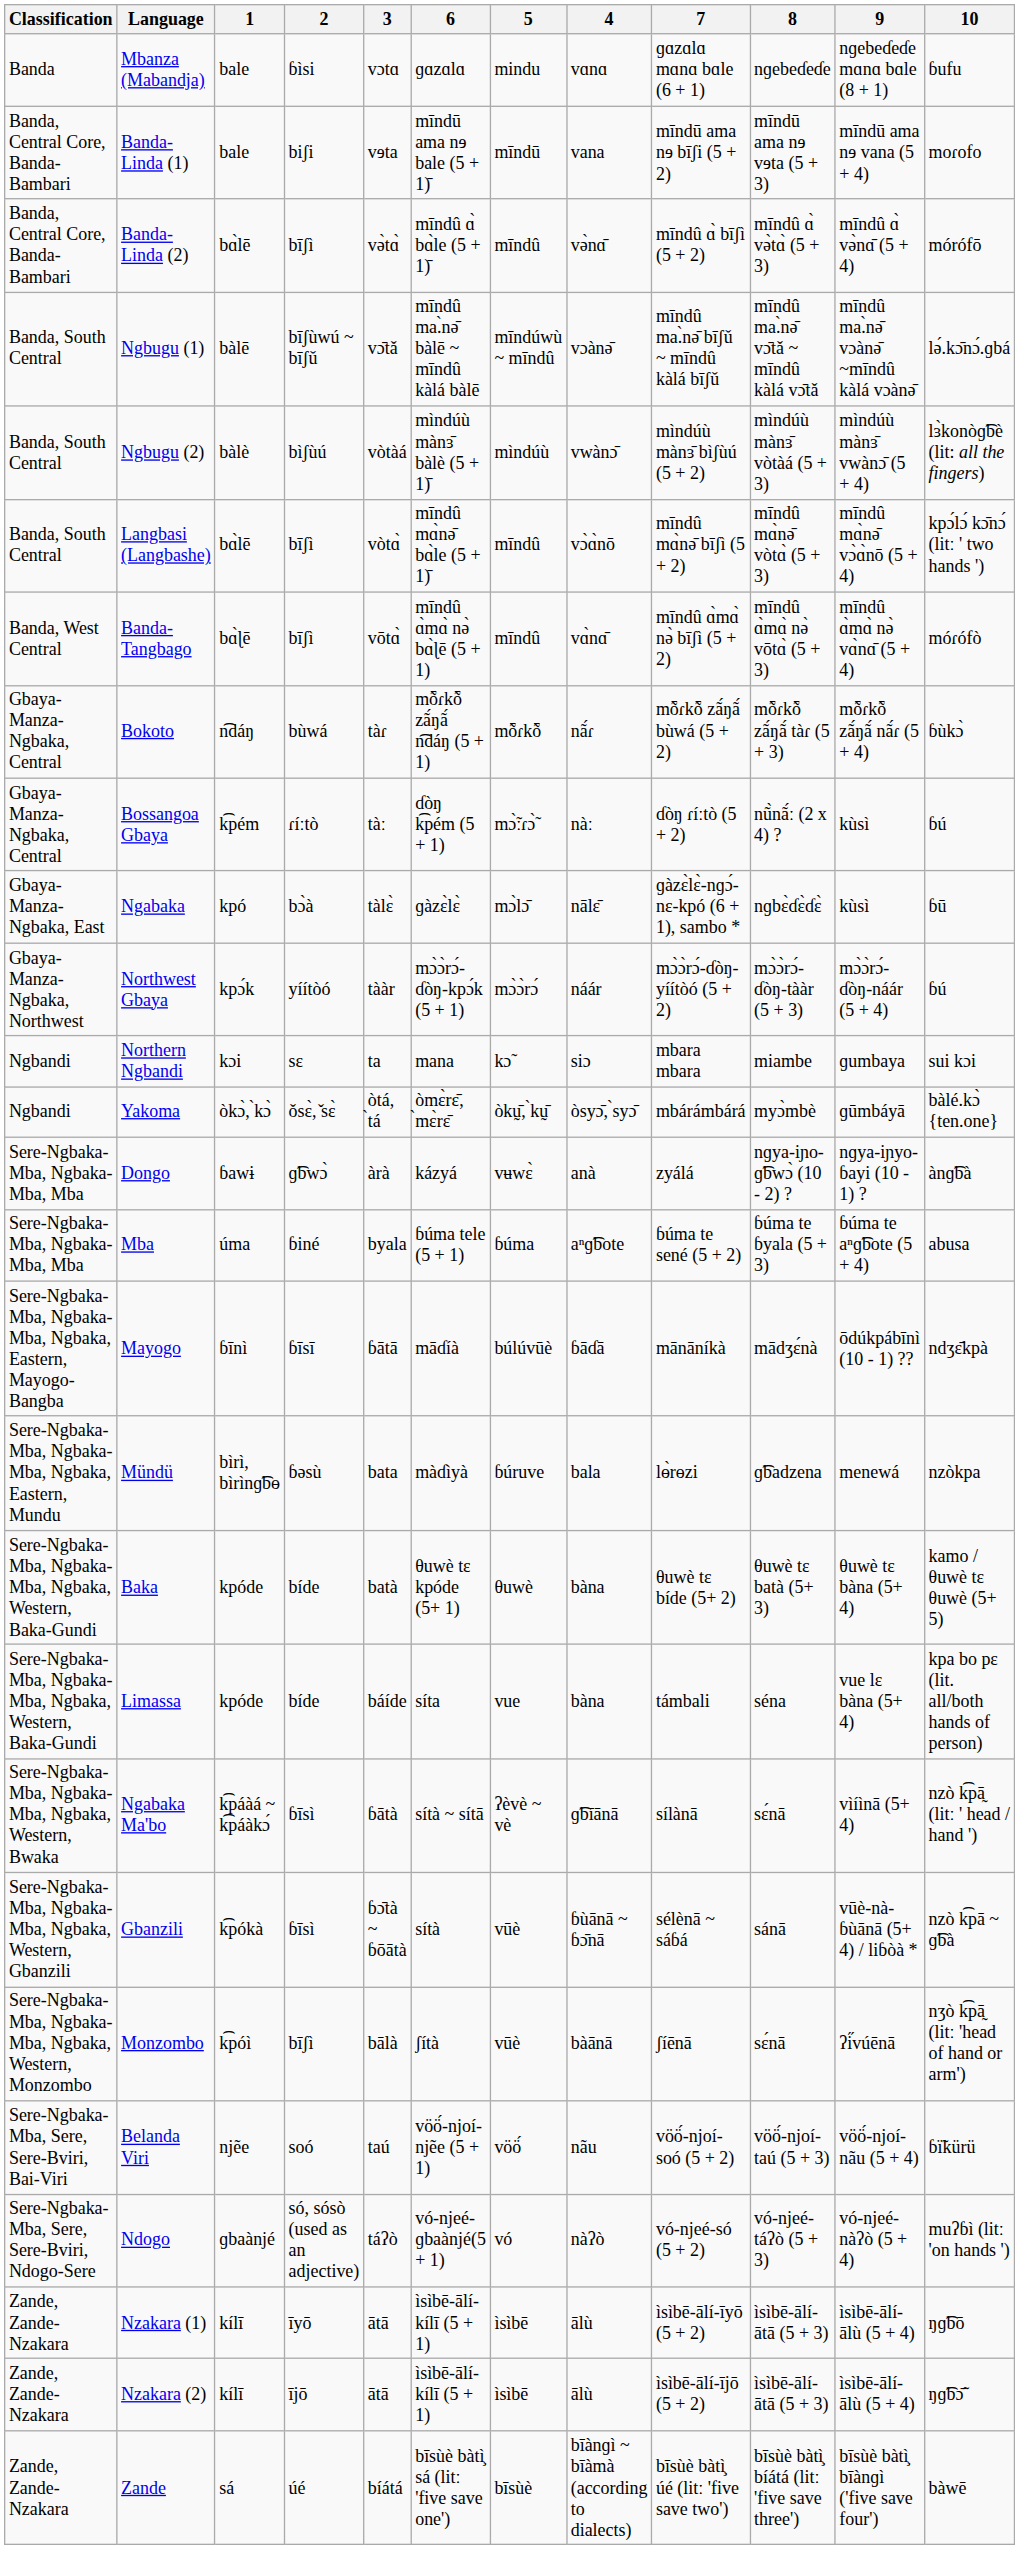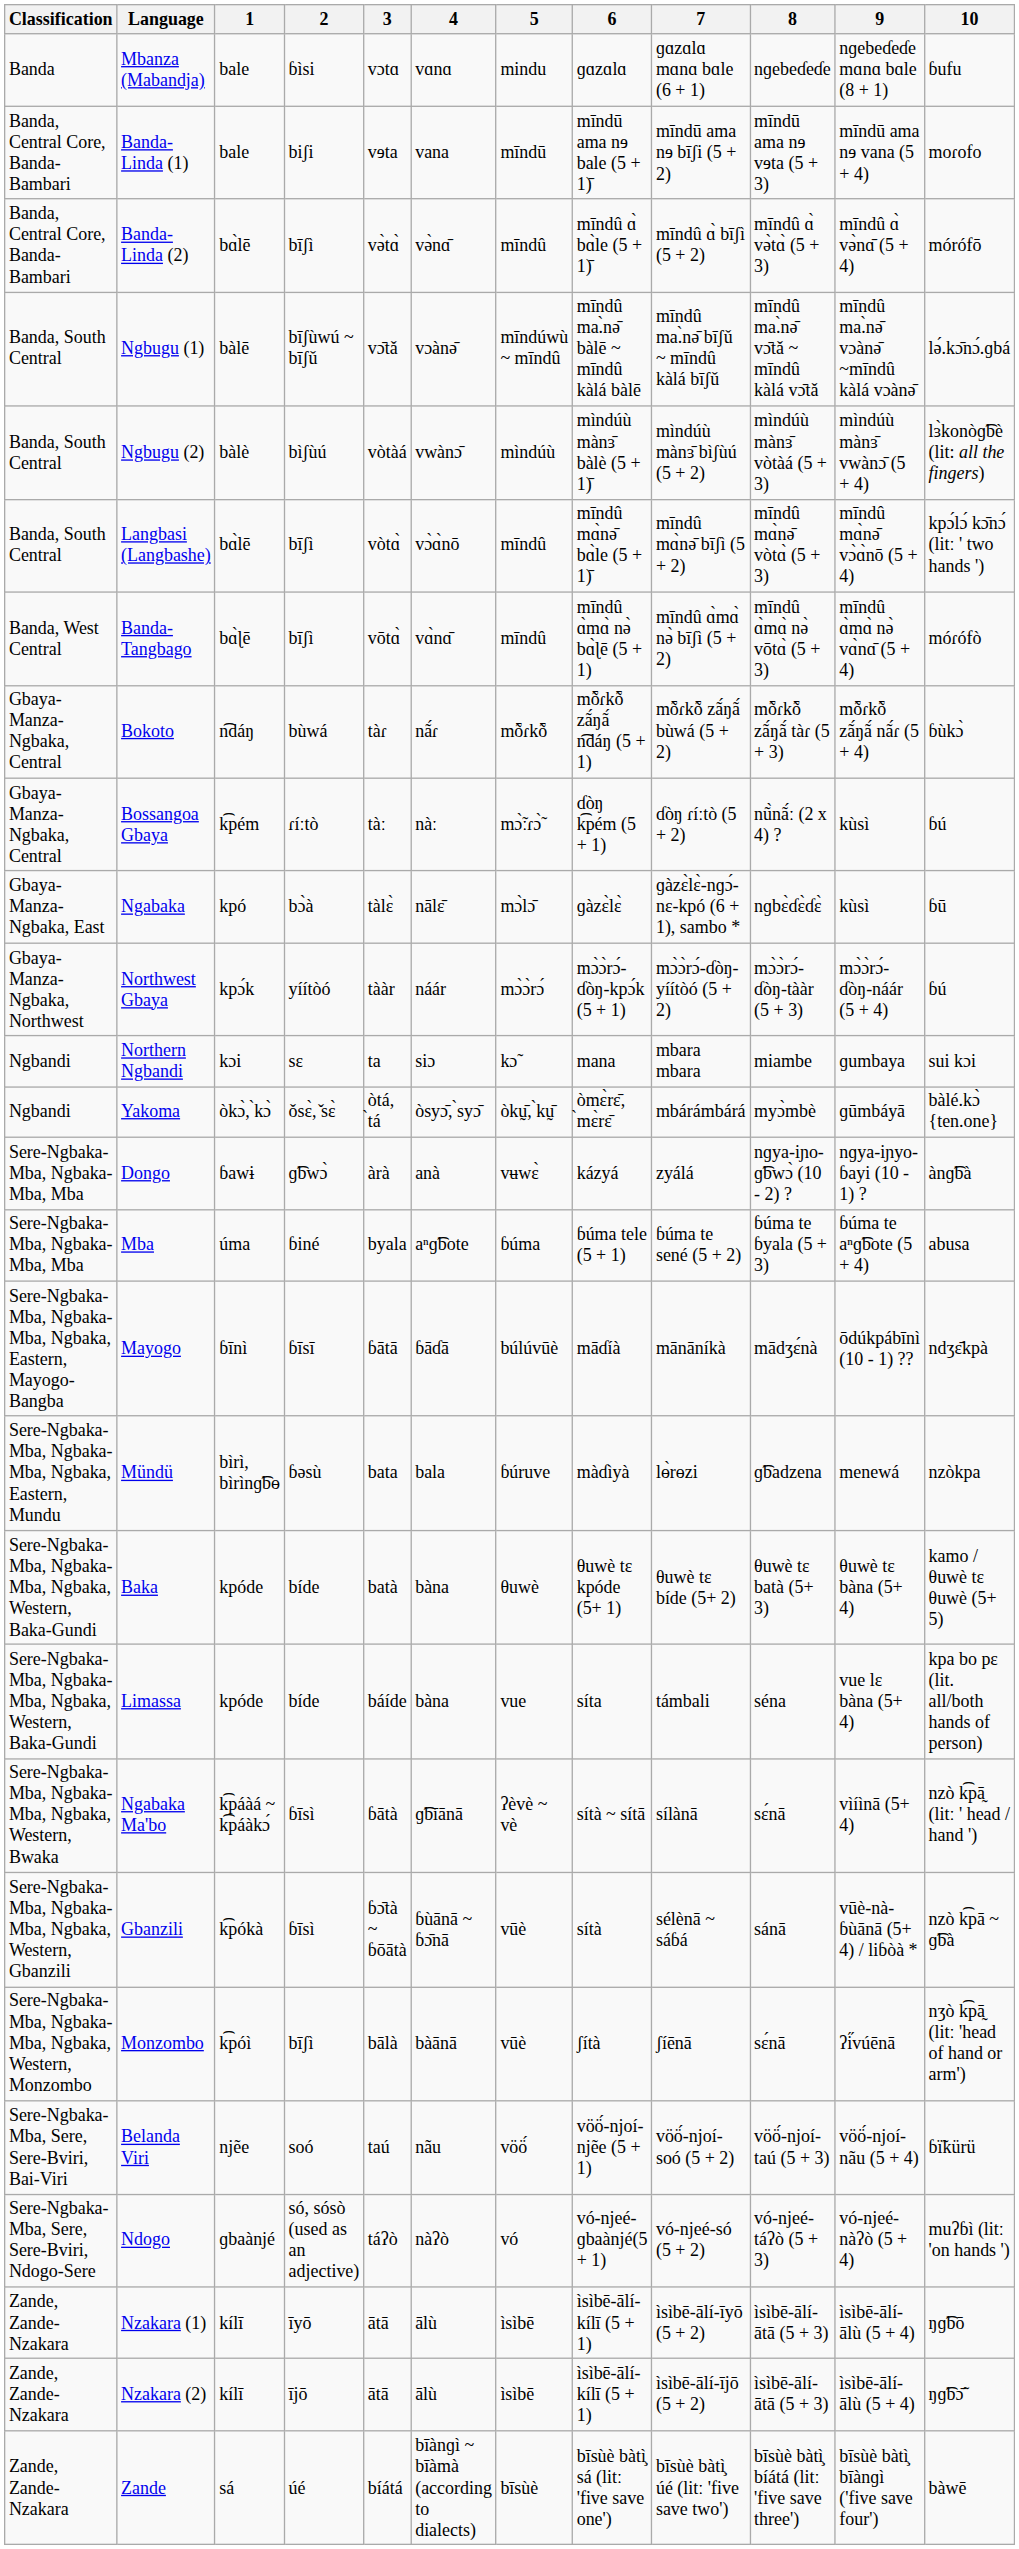 <table class="wikitable sortable"  style="font-size: 85%">
 <tr>
 <th>Classification</th>
 <th>Language</th>
 <th>1</th>
 <th>2</th>
 <th>3</th>
+<th>4</th>
+<th>5</th>
 <th>6</th>
-<th>5</th>
-<th>4</th>
 <th>7</th>
 <th>8</th>
 <th>9</th>
 <th>10</th>
 </tr>
 <tr>
 <td>Banda</td>
 <td><a href='#'>Mbanza (Mabandja)</a></td>
 <td>bale</td>
 <td>ɓìsi</td>
 <td>vɔtɑ</td>
+<td>vɑnɑ</td>
+<td>mindu</td>
 <td>ɡɑzɑlɑ</td>
-<td>mindu</td>
-<td>vɑnɑ</td>
 <td>ɡɑzɑlɑ mɑnɑ bɑle (6 + 1)</td>
 <td>nɡebeɗeɗe</td>
 <td>nɡebeɗeɗe mɑnɑ bɑle (8 + 1)</td>
 <td>ɓufu</td>
 </tr>
 <tr>
 <td>Banda, Central Core, Banda-Bambari</td>
 <td><a href='#'>Banda-Linda</a> (1)</td>
 <td>bale</td>
 <td>biʃi</td>
 <td>vɘta</td>
+<td>vana</td>
+<td>mīndū</td>
 <td>mīndū ama nɘ bale (5 + 1)̄</td>
-<td>mīndū</td>
-<td>vana</td>
 <td>mīndū ama nɘ bīʃi  (5 + 2)</td>
 <td>mīndū ama nɘ vɘta (5 + 3)</td>
 <td>mīndū ama nɘ vana (5 + 4)</td>
 <td>moɾofo</td>
 </tr>
 <tr>
 <td>Banda, Central Core, Banda-Bambari</td>
 <td><a href='#'>Banda-Linda</a> (2)</td>
 <td>bɑ̀lē</td>
 <td>bīʃì</td>
 <td>və̀tɑ̀</td>
+<td>və̀nɑ̄</td>
+<td>mīndû</td>
 <td>mīndû ɑ̀ bɑ̀le (5 + 1)̄</td>
-<td>mīndû</td>
-<td>və̀nɑ̄</td>
 <td>mīndû ɑ̀ bīʃì  (5 + 2)</td>
 <td>mīndû ɑ̀ və̀tɑ̀ (5 + 3)</td>
 <td>mīndû ɑ̀ və̀nɑ̄  (5 + 4)</td>
 <td>mórófō</td>
 </tr>
 <tr>
 <td>Banda, South Central</td>
 <td><a href='#'>Ngbugu</a> (1)</td>
 <td>bàlē</td>
 <td>bīʃùwú ~ bīʃǔ</td>
 <td>vɔ̄tǎ</td>
+<td>vɔànə̄</td>
+<td>mīndúwù ~ mīndû</td>
 <td>mīndû ma.̀nə̄ bàlē ~ mīndû kàlá bàlē</td>
-<td>mīndúwù ~ mīndû</td>
-<td>vɔànə̄</td>
 <td>mīndû ma.̀nə̄ bīʃǔ ~ mīndû kàlá bīʃǔ</td>
 <td>mīndû ma.̀nə̄ vɔ̄tǎ ~ mīndû kàlá vɔ̄tǎ</td>
 <td>mīndû ma.̀nə̄ vɔànə̄ ~mīndû kàlá vɔànə̄</td>
 <td>lə́.kɔ̄nɔ́.ɡbá</td>
 </tr>
 <tr>
 <td>Banda, South Central</td>
 <td><a href='#'>Ngbugu</a> (2)</td>
 <td>bàlè</td>
 <td>bìʃùú</td>
 <td>vòtàá</td>
+<td>vwànɔ̄</td>
+<td>mìndúù</td>
 <td>mìndúù mànɜ̄ bàlè  (5 + 1)̄</td>
-<td>mìndúù</td>
-<td>vwànɔ̄</td>
 <td>mìndúù mànɜ̄ bìʃùú  (5 + 2)</td>
 <td>mìndúù mànɜ̄ vòtàá  (5 + 3)</td>
 <td>mìndúù mànɜ̄ vwànɔ̄ (5 + 4)</td>
 <td>lɜ̀konòɡ͡bè (lit: <em>all the fingers</em>)</td>
 </tr>
 <tr>
 <td>Banda, South Central</td>
 <td><a href='#'>Langbasi (Langbashe)</a></td>
 <td>bɑ̀lē</td>
 <td>bīʃì</td>
 <td>vòtɑ̀</td>
+<td>vɔ̀ɑ̀nō</td>
+<td>mīndû</td>
 <td>mīndû mɑ̀nə̄ bɑ̀le (5 + 1)̄</td>
-<td>mīndû</td>
-<td>vɔ̀ɑ̀nō</td>
 <td>mīndû mɑ̀nə̄ bīʃì  (5 + 2)</td>
 <td>mīndû mɑ̀nə̄ vòtɑ̀ (5 + 3)</td>
 <td>mīndû mɑ̀nə̄ vɔ̀ɑ̀nō (5 + 4)</td>
 <td>kpɔ́lɔ́ kɔ̄nɔ́  (litː ' two hands ')</td>
 </tr>
 <tr>
 <td>Banda, West Central</td>
 <td><a href='#'>Banda-Tangbago</a></td>
 <td>bɑ̀ɭē</td>
 <td>bīʃì</td>
 <td>vōtɑ̀</td>
+<td>vɑ̀nɑ̄</td>
+<td>mīndû</td>
 <td>mīndû ɑ̀mɑ̀ nə̀ bɑ̀ɭē  (5 + 1)</td>
-<td>mīndû</td>
-<td>vɑ̀nɑ̄</td>
 <td>mīndû ɑ̀mɑ̀ nə̀ bīʃì (5 + 2)</td>
 <td>mīndû ɑ̀mɑ̀ nə̀ vōtɑ̀  (5 + 3)</td>
 <td>mīndû ɑ̀mɑ̀ nə̀ vɑ̀nɑ̄ (5 + 4)</td>
 <td>móɾófò</td>
 </tr>
 <tr>
 <td>Gbaya-Manza-Ngbaka, Central</td>
 <td><a href='#'>Bokoto</a></td>
 <td>n͡dáŋ</td>
 <td>bùwá</td>
 <td>tàɾ</td>
+<td>nã́ɾ</td>
+<td>mȭɾkȭ</td>
 <td>mȭɾkȭ zã́ŋã́ n͡dáŋ  (5 + 1)</td>
-<td>mȭɾkȭ</td>
-<td>nã́ɾ</td>
 <td>mȭɾkȭ zã́ŋã́ bùwá (5 + 2)</td>
 <td>mȭɾkȭ zã́ŋã́ tàɾ   (5 + 3)</td>
 <td>mȭɾkȭ zã́ŋã́ nã́ɾ  (5 + 4)</td>
 <td>ɓùkɔ̀</td>
 </tr>
 <tr>
 <td>Gbaya-Manza-Ngbaka, Central</td>
 <td><a href='#'>Bossangoa Gbaya</a></td>
 <td>k͡pém</td>
 <td>ɾíːtò</td>
 <td>tàː</td>
+<td>nàː</td>
+<td>mɔ̃̀ːɾɔ̃̀</td>
 <td>ɗòŋ k͡pém (5 + 1)</td>
-<td>mɔ̃̀ːɾɔ̃̀</td>
-<td>nàː</td>
 <td>ɗòŋ ɾíːtò (5 + 2)</td>
 <td>nũ̀nã́ː     (2 x 4) ?</td>
 <td>kùsì</td>
 <td>ɓú</td>
 </tr>
 <tr>
 <td>Gbaya-Manza-Ngbaka, East</td>
 <td><a href='#'>Ngabaka</a></td>
 <td>kpó</td>
 <td>bɔ̀à</td>
 <td>tàlɛ̀</td>
+<td>nālɛ̄</td>
+<td>mɔ̀lɔ̄</td>
 <td>ɡàzɛ̀lɛ̀</td>
-<td>mɔ̀lɔ̄</td>
-<td>nālɛ̄</td>
 <td>ɡàzɛ̀lɛ̀-nɡɔ́-nɛ-kpó (6 + 1), sambo *</td>
 <td>nɡbɛ̀ɗɛ̀ɗɛ̀</td>
 <td>kùsì</td>
 <td>ɓū</td>
 </tr>
 <tr>
 <td>Gbaya-Manza-Ngbaka, Northwest</td>
 <td><a href='#'>Northwest Gbaya</a></td>
 <td>kpɔ́k</td>
 <td>yíítòó</td>
 <td>tààr</td>
+<td>náár</td>
+<td>mɔ̀ɔ̀rɔ́</td>
 <td>mɔ̀ɔ̀rɔ́-ɗòŋ-kpɔ́k  (5 + 1)</td>
-<td>mɔ̀ɔ̀rɔ́</td>
-<td>náár</td>
 <td>mɔ̀ɔ̀rɔ́-ɗòŋ-yíítòó (5 + 2)</td>
 <td>mɔ̀ɔ̀rɔ́-ɗòŋ-tààr (5 + 3)</td>
 <td>mɔ̀ɔ̀rɔ́-ɗòŋ-náár (5 + 4)</td>
 <td>ɓú</td>
 </tr>
 <tr>
 <td>Ngbandi</td>
 <td><a href='#'>Northern Ngbandi</a></td>
 <td>kɔi</td>
 <td>sɛ</td>
 <td>ta</td>
+<td>siɔ</td>
+<td>kɔ̃</td>
 <td>mana</td>
-<td>kɔ̃</td>
-<td>siɔ</td>
 <td>mbara mbara</td>
 <td>miambe</td>
 <td>ɡumbaya</td>
 <td>sui kɔi</td>
 </tr>
 <tr>
 <td>Ngbandi</td>
 <td><a href='#'>Yakoma</a></td>
 <td>òkɔ̀,  ̀kɔ̀</td>
 <td>ǒsɛ̀,  ̌sɛ̀</td>
 <td>òtá,  ̀tá</td>
+<td>òsyɔ̄,  ̀syɔ̄</td>
+<td>òkṵ̄,  ̀kṵ̄</td>
 <td>òmɛ̀rɛ̄,  ̀mɛ̀rɛ̄</td>
-<td>òkṵ̄,  ̀kṵ̄</td>
-<td>òsyɔ̄,  ̀syɔ̄</td>
 <td>mbárámbárá</td>
 <td>myɔ̀mbè</td>
 <td>ɡūmbáyā</td>
 <td>bàlé.kɔ̀ {ten.one}</td>
 </tr>
 <tr>
 <td>Sere-Ngbaka-Mba, Ngbaka-Mba, Mba</td>
 <td><a href='#'>Dongo</a></td>
 <td>ɓawɨ</td>
 <td>ɡ͡bwɔ̀</td>
 <td>àrà</td>
+<td>anà</td>
+<td>vʉwɛ̀</td>
 <td>kázyá</td>
-<td>vʉwɛ̀</td>
-<td>anà</td>
 <td>zyálá</td>
 <td>nɡya-iɲo-ɡ͡bwɔ̀ (10 - 2) ?</td>
 <td>nɡya-iɲyo-ɓayi   (10 - 1) ?</td>
 <td>ànɡ͡bà</td>
 </tr>
 <tr>
 <td>Sere-Ngbaka-Mba, Ngbaka-Mba, Mba</td>
 <td><a href='#'>Mba</a></td>
 <td>úma</td>
 <td>ɓiné</td>
 <td>byala</td>
+<td>aⁿɡ͡bote</td>
+<td>ɓúma</td>
 <td>ɓúma tele         (5 + 1)</td>
-<td>ɓúma</td>
-<td>aⁿɡ͡bote</td>
 <td>ɓúma te sené    (5 + 2)</td>
 <td>ɓúma te ɓyala   (5 + 3)</td>
 <td>ɓúma te aⁿɡ͡bote  (5 + 4)</td>
 <td>abusa</td>
 </tr>
 <tr>
 <td>Sere-Ngbaka-Mba, Ngbaka-Mba, Ngbaka, Eastern, Mayogo-Bangba</td>
 <td><a href='#'>Mayogo</a></td>
 <td>ɓīnì</td>
 <td>ɓīsī</td>
 <td>ɓātā</td>
+<td>ɓāɗā</td>
+<td>búlúvūè</td>
 <td>māɗíà</td>
-<td>búlúvūè</td>
-<td>ɓāɗā</td>
 <td>mānāníkà</td>
 <td>mādʒɛ́nà</td>
 <td>ōdúkpábīnì  (10 - 1)  ??</td>
 <td>ndʒɛ̄kpà</td>
 </tr>
 <tr>
 <td>Sere-Ngbaka-Mba, Ngbaka-Mba, Ngbaka, Eastern, Mundu</td>
 <td><a href='#'>Mündü</a></td>
 <td>bìrì, bìrìnɡ͡bɵ</td>
 <td>ɓəsù</td>
 <td>bata</td>
+<td>bala</td>
+<td>ɓúruve</td>
 <td>màɗìyà</td>
-<td>ɓúruve</td>
-<td>bala</td>
 <td>lɵ̀rɵzi</td>
 <td>ɡ͡badzena</td>
 <td>menewá</td>
 <td>nzòkpa</td>
 </tr>
 <tr>
 <td>Sere-Ngbaka-Mba, Ngbaka-Mba, Ngbaka, Western, Baka-Gundi</td>
 <td><a href='#'>Baka</a></td>
 <td>kpóde</td>
 <td>bíde</td>
 <td>batà</td>
+<td>bàna</td>
+<td>θuwè</td>
 <td>θuwè tɛ kpóde (5+ 1)</td>
-<td>θuwè</td>
-<td>bàna</td>
 <td>θuwè tɛ bíde  (5+ 2)</td>
 <td>θuwè tɛ batà  (5+ 3)</td>
 <td>θuwè tɛ bàna  (5+ 4)</td>
 <td>kamo / θuwè tɛ θuwè  (5+ 5)</td>
 </tr>
 <tr>
 <td>Sere-Ngbaka-Mba, Ngbaka-Mba, Ngbaka, Western, Baka-Gundi</td>
 <td><a href='#'>Limassa</a></td>
 <td>kpóde</td>
 <td>bíde</td>
 <td>báíde</td>
+<td>bàna</td>
+<td>vue</td>
 <td>síta</td>
-<td>vue</td>
-<td>bàna</td>
 <td>támbali</td>
 <td>séna</td>
 <td>vue lɛ bàna  (5+ 4)</td>
 <td>kpa bo pɛ (lit. all/both hands of     person)</td>
 </tr>
 <tr>
 <td>Sere-Ngbaka-Mba, Ngbaka-Mba, Ngbaka, Western, Bwaka</td>
 <td><a href='#'>Ngabaka Ma'bo</a></td>
 <td>k͡páàá ~  k͡páàkɔ́</td>
 <td>ɓīsì</td>
 <td>ɓātà</td>
+<td>ɡ͡bīānā</td>
+<td>ʔèvè ~ vè</td>
 <td>sítà ~ sítā</td>
-<td>ʔèvè ~ vè</td>
-<td>ɡ͡bīānā</td>
 <td>sílànā</td>
 <td>sɛ́nā</td>
 <td>vìíìnā  (5+ 4)</td>
 <td>nzò k͡pā̰ (litː ' head / hand ')</td>
 </tr>
 <tr>
 <td>Sere-Ngbaka-Mba, Ngbaka-Mba, Ngbaka, Western, Gbanzili</td>
 <td><a href='#'>Gbanzili</a></td>
 <td>k͡pókà</td>
 <td>ɓīsì</td>
 <td>ɓɔ̄tà ~ ɓōātà</td>
+<td>ɓùānā ~ ɓɔ̄nā</td>
+<td>vūè</td>
 <td>sítà</td>
-<td>vūè</td>
-<td>ɓùānā ~ ɓɔ̄nā</td>
 <td>sélènā ~ sáɓá</td>
 <td>sánā</td>
 <td>vūè-nà-ɓùānā (5+ 4) / liɓòà  *</td>
 <td>nzò k͡pā ~ ɡ͡bà</td>
 </tr>
 <tr>
 <td>Sere-Ngbaka-Mba, Ngbaka-Mba, Ngbaka, Western, Monzombo</td>
 <td><a href='#'>Monzombo</a></td>
 <td>k͡póì</td>
 <td>bīʃì</td>
 <td>bālà</td>
+<td>bàānā</td>
+<td>vūè</td>
 <td>ʃítà</td>
-<td>vūè</td>
-<td>bàānā</td>
 <td>ʃíēnā</td>
 <td>sɛ́nā</td>
 <td>ʔi̋vúēnā</td>
 <td>nʒò k͡pā̰ (litː 'head of hand or arm')</td>
 </tr>
 <tr>
 <td>Sere-Ngbaka-Mba, Sere, Sere-Bviri, Bai-Viri</td>
 <td><a href='#'>Belanda Viri</a></td>
 <td>njẽe</td>
 <td>soó</td>
 <td>taú</td>
+<td>nãu</td>
+<td>vöö́</td>
 <td>vöö́-njoí-njẽe (5 + 1)</td>
-<td>vöö́</td>
-<td>nãu</td>
 <td>vöö́-njoí-soó (5 + 2)</td>
 <td>vöö́-njoí-taú (5 + 3)</td>
 <td>vöö́-njoí-nãu (5 + 4)</td>
 <td>ɓï̃kürü</td>
 </tr>
 <tr>
 <td>Sere-Ngbaka-Mba, Sere, Sere-Bviri, Ndogo-Sere</td>
 <td><a href='#'>Ndogo</a></td>
 <td>ɡbaànjé</td>
 <td>só, sósò (used as an adjective)</td>
 <td>táʔò</td>
+<td>nàʔò</td>
+<td>vó</td>
 <td>vó-njeé-ɡbaànjé(5 + 1)</td>
-<td>vó</td>
-<td>nàʔò</td>
 <td>vó-njeé-só      (5 + 2)</td>
 <td>vó-njeé-táʔò   (5 + 3)</td>
 <td>vó-njeé-nàʔò   (5 + 4)</td>
 <td>muʔɓì (litː 'on hands ')</td>
 </tr>
 <tr>
 <td>Zande, Zande-Nzakara</td>
 <td><a href='#'>Nzakara</a> (1)</td>
 <td>kílī</td>
 <td>īyō</td>
 <td>ātā</td>
+<td>ālù</td>
+<td>ìsìbē</td>
 <td>ìsìbē-ālí-kílī  (5 + 1)</td>
-<td>ìsìbē</td>
-<td>ālù</td>
 <td>ìsìbē-ālí-īyō  (5 + 2)</td>
 <td>ìsìbē-ālí-ātā  (5 + 3)</td>
 <td>ìsìbē-ālí-ālù  (5 + 4)</td>
 <td>ŋɡ͡bō</td>
 </tr>
 <tr>
 <td>Zande, Zande-Nzakara</td>
 <td><a href='#'>Nzakara</a> (2)</td>
 <td>kílī</td>
 <td>ījō</td>
 <td>ātā</td>
+<td>ālù</td>
+<td>ìsìbē</td>
 <td>ìsìbē-ālí-kílī  (5 + 1)</td>
-<td>ìsìbē</td>
-<td>ālù</td>
 <td>ìsìbē-ālí-ījō  (5 + 2)</td>
 <td>ìsìbē-ālí-ātā  (5 + 3)</td>
 <td>ìsìbē-ālí-ālù  (5 + 4)</td>
 <td>ŋɡ͡bɔ̃̄</td>
 </tr>
 <tr>
 <td>Zande, Zande-Nzakara</td>
 <td><a href='#'>Zande</a></td>
 <td>sá</td>
 <td>úé</td>
 <td>bíátá</td>
+<td>bīànɡì ~ bīàmà (according to dialects)</td>
+<td>bīsùè</td>
 <td>bīsùè bàtì̧ sá  (litː 'five save one')</td>
-<td>bīsùè</td>
-<td>bīànɡì ~ bīàmà (according to dialects)</td>
 <td>bīsùè bàtì̧ úé (litː 'five save two')</td>
 <td>bīsùè bàtì̧ bíátá (litː 'five save three')</td>
 <td>bīsùè bàtì̧ bīànɡì ('five save four')</td>
 <td>bàwē</td>
 </tr>
 </table>
